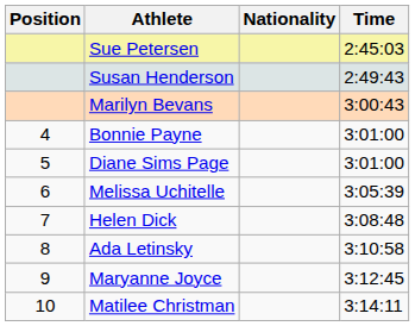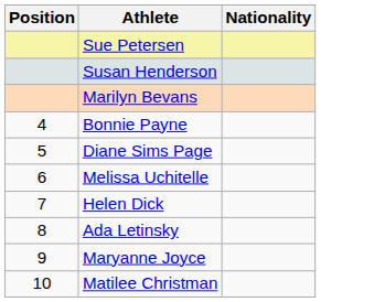 <table class="wikitable sortable">
 <tr>
 <th>Position</th>
 <th>Athlete</th>
 <th>Nationality</th>
-<th>Time</th>
 </tr>
 <tr bgcolor=#F7F6A8>
 <td align=center></td>
 <td><a href='#'>Sue Petersen</a></td>
 <td></td>
-<td>2:45:03</td>
 </tr>
 <tr bgcolor=#DCE5E5>
 <td align=center></td>
 <td><a href='#'>Susan Henderson</a></td>
 <td></td>
-<td>2:49:43</td>
 </tr>
 <tr bgcolor=#FFDAB9>
 <td align=center></td>
 <td><a href='#'>Marilyn Bevans</a></td>
 <td></td>
-<td>3:00:43</td>
 </tr>
 <tr>
 <td align=center>4</td>
 <td><a href='#'>Bonnie Payne</a></td>
 <td></td>
-<td>3:01:00</td>
 </tr>
 <tr>
 <td align=center>5</td>
 <td><a href='#'>Diane Sims Page</a></td>
 <td></td>
-<td>3:01:00</td>
 </tr>
 <tr>
 <td align=center>6</td>
 <td><a href='#'>Melissa Uchitelle</a></td>
 <td></td>
-<td>3:05:39</td>
 </tr>
 <tr>
 <td align=center>7</td>
 <td><a href='#'>Helen Dick</a></td>
 <td></td>
-<td>3:08:48</td>
 </tr>
 <tr>
 <td align=center>8</td>
 <td><a href='#'>Ada Letinsky</a></td>
 <td></td>
-<td>3:10:58</td>
 </tr>
 <tr>
 <td align=center>9</td>
 <td><a href='#'>Maryanne Joyce</a></td>
 <td></td>
-<td>3:12:45</td>
 </tr>
 <tr>
 <td align=center>10</td>
 <td><a href='#'>Matilee Christman</a></td>
 <td></td>
-<td>3:14:11</td>
 </tr>
 </table>
